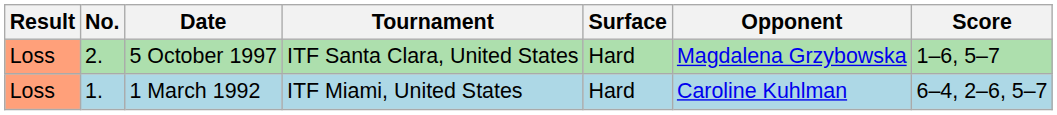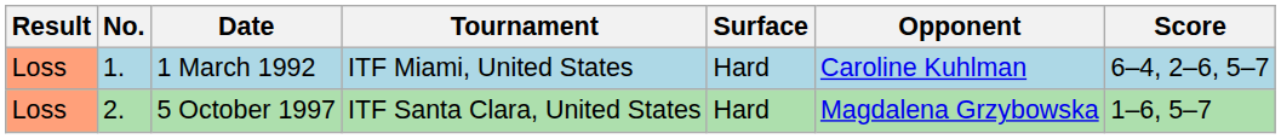 <table class="sortable wikitable" style=font-size:97%>
 <tr>
 <th>Result</th>
 <th>No.</th>
 <th>Date</th>
 <th>Tournament</th>
 <th>Surface</th>
 <th>Opponent</th>
 <th class="unsortable">Score</th>
 </tr>
+<tr style="background:lightblue;">
+<td style="background:#ffa07a;">Loss</td>
+<td>1.</td>
+<td>1 March 1992</td>
+<td>ITF Miami, United States</td>
+<td>Hard</td>
+<td> <a href='#'>Caroline Kuhlman</a></td>
+<td>6–4, 2–6, 5–7</td>
+</tr>
 <tr style="background:#addfad;">
 <td style="background:#ffa07a;">Loss</td>
 <td>2.</td>
 <td>5 October 1997</td>
 <td>ITF Santa Clara, United States</td>
 <td>Hard</td>
 <td> <a href='#'>Magdalena Grzybowska</a></td>
 <td>1–6, 5–7</td>
 </tr>
-<tr style="background:lightblue;">
-<td style="background:#ffa07a;">Loss</td>
-<td>1.</td>
-<td>1 March 1992</td>
-<td>ITF Miami, United States</td>
-<td>Hard</td>
-<td> <a href='#'>Caroline Kuhlman</a></td>
-<td>6–4, 2–6, 5–7</td>
-</tr>
 </table>
